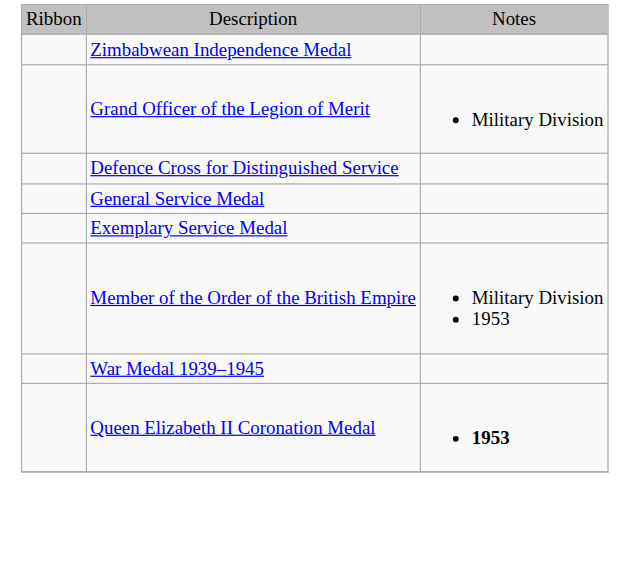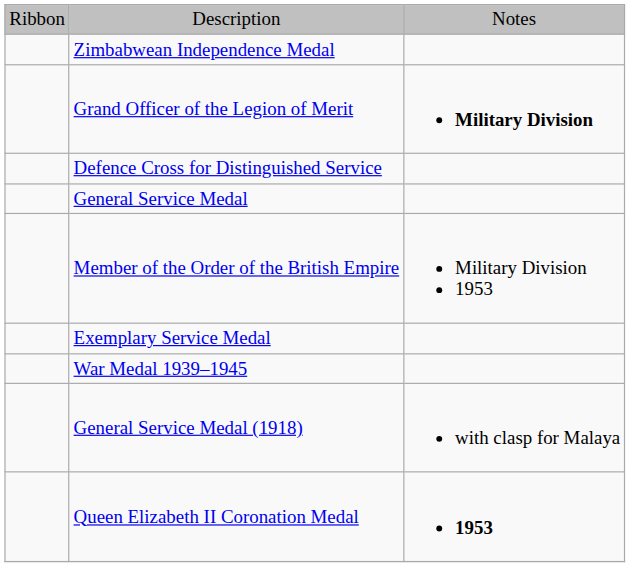 <table class="wikitable" style="margin:1em auto;">
 <tr style="background:silver;" align="center">
 <td>Ribbon</td>
 <td>Description</td>
 <td>Notes</td>
 </tr>
 <tr>
 <td></td>
 <td><a href='#'>Zimbabwean Independence Medal</a></td>
 </tr>
 <tr>
 <td></td>
 <td><a href='#'>Grand Officer of the Legion of Merit</a></td>
-<td><br><ul><li>Military Division</li></ul></td>
+<td><strong><br><ul><li>Military Division</li></ul></strong></td>
 </tr>
 <tr>
 <td></td>
 <td><a href='#'>Defence Cross for Distinguished Service</a></td>
 <td></td>
 </tr>
 <tr>
 <td></td>
 <td><a href='#'>General Service Medal</a></td>
 <td></td>
 </tr>
 <tr>
 <td></td>
+<td><a href='#'>Member of the Order of the British Empire</a></td>
+<td><br><ul><li>Military Division</li><li>1953</li></ul></td>
+</tr>
+<tr>
+<td></td>
 <td><a href='#'>Exemplary Service Medal</a></td>
 <td></td>
 </tr>
 <tr>
 <td></td>
-<td><a href='#'>Member of the Order of the British Empire</a></td>
-<td><br><ul><li>Military Division</li><li>1953</li></ul></td>
+<td><a href='#'>War Medal 1939–1945</a></td>
 </tr>
 <tr>
 <td></td>
-<td><a href='#'>War Medal 1939–1945</a></td>
+<td><a href='#'>General Service Medal (1918)</a></td>
+<td><br><ul><li>with clasp for Malaya</li></ul></td>
 </tr>
 <tr>
 <td></td>
 <td><a href='#'>Queen Elizabeth II Coronation Medal</a></td>
 <td><strong><br><ul><li>1953</li></ul></strong></td>
 </tr>
 <tr>
 </tr>
 </table>
